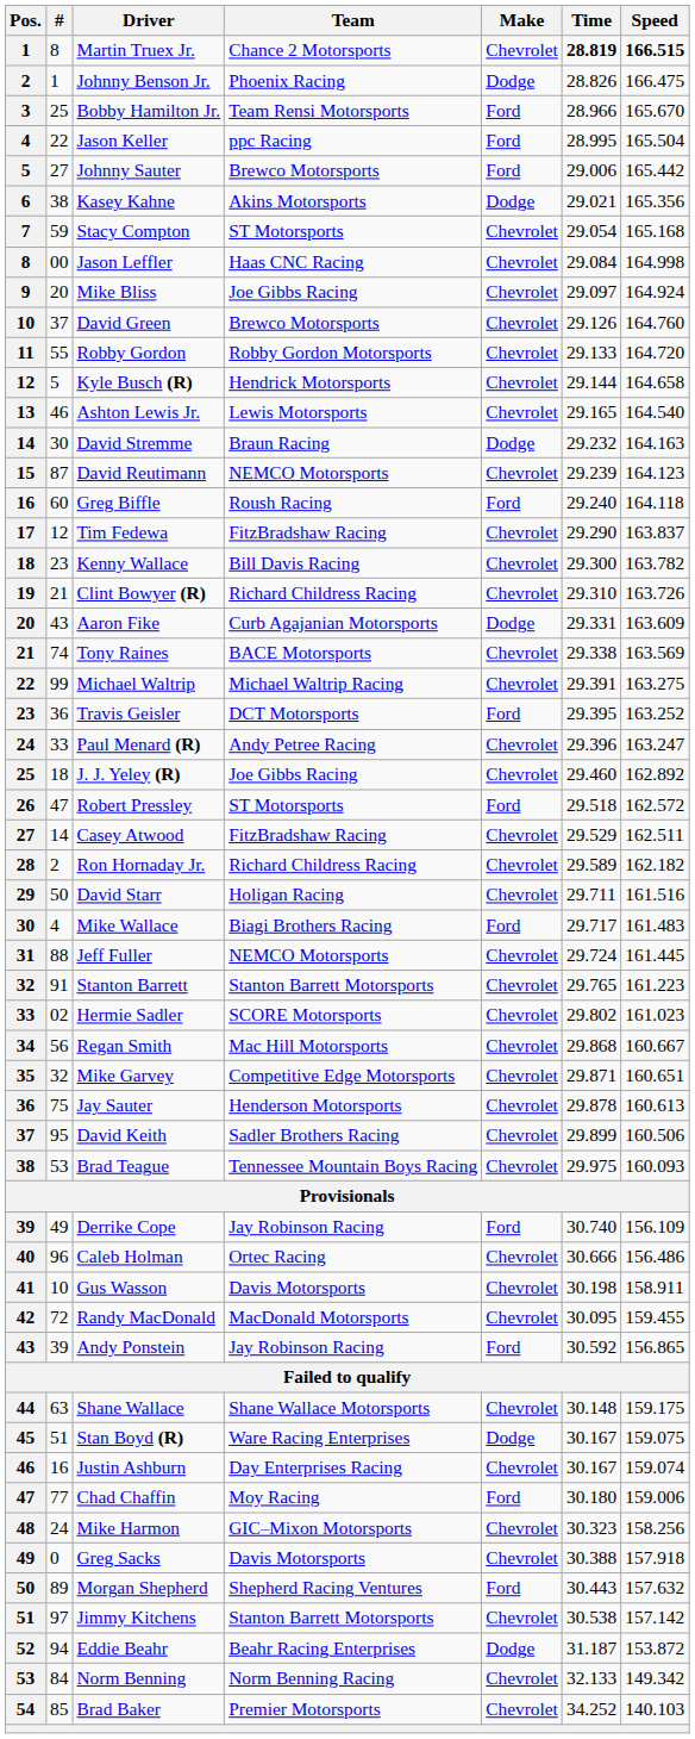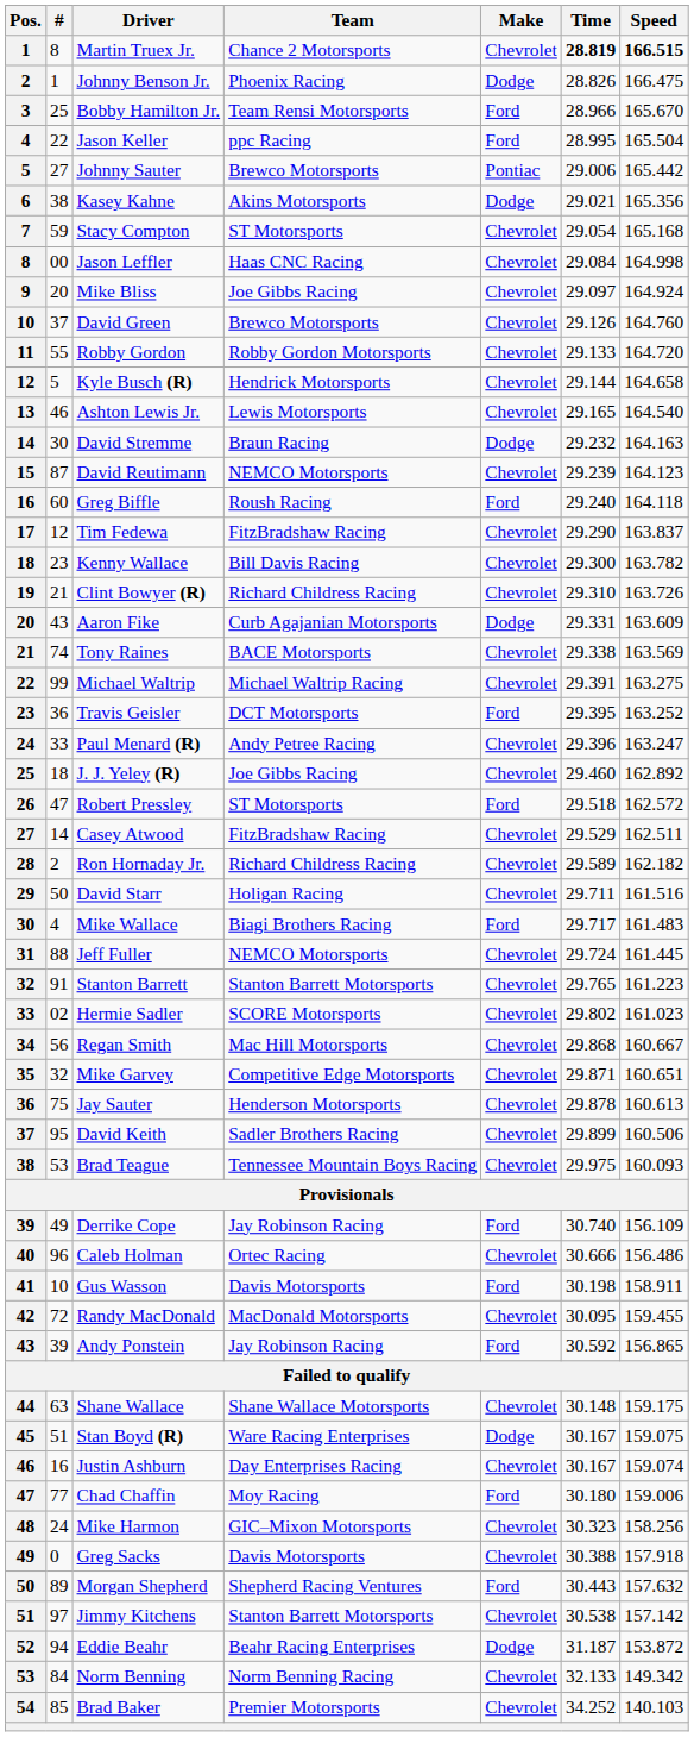 <table class="wikitable" style="font-size:95%">
 <tr>
 <th>Pos.</th>
 <th>#</th>
 <th>Driver</th>
 <th>Team</th>
 <th>Make</th>
 <th>Time</th>
 <th>Speed</th>
 </tr>
 <tr>
 <th>1</th>
 <td>8</td>
 <td><a href='#'>Martin Truex Jr.</a></td>
 <td><a href='#'>Chance 2 Motorsports</a></td>
 <td><a href='#'>Chevrolet</a></td>
 <td><strong>28.819</strong></td>
 <td><strong>166.515</strong></td>
 </tr>
 <tr>
 <th>2</th>
 <td>1</td>
 <td><a href='#'>Johnny Benson Jr.</a></td>
 <td><a href='#'>Phoenix Racing</a></td>
 <td><a href='#'>Dodge</a></td>
 <td>28.826</td>
 <td>166.475</td>
 </tr>
 <tr>
 <th>3</th>
 <td>25</td>
 <td><a href='#'>Bobby Hamilton Jr.</a></td>
 <td><a href='#'>Team Rensi Motorsports</a></td>
 <td><a href='#'>Ford</a></td>
 <td>28.966</td>
 <td>165.670</td>
 </tr>
 <tr>
 <th>4</th>
 <td>22</td>
 <td><a href='#'>Jason Keller</a></td>
 <td><a href='#'>ppc Racing</a></td>
 <td><a href='#'>Ford</a></td>
 <td>28.995</td>
 <td>165.504</td>
 </tr>
 <tr>
 <th>5</th>
 <td>27</td>
 <td><a href='#'>Johnny Sauter</a></td>
 <td><a href='#'>Brewco Motorsports</a></td>
-<td><a href='#'>Ford</a></td>
+<td><a href='#'>Pontiac</a></td>
 <td>29.006</td>
 <td>165.442</td>
 </tr>
 <tr>
 <th>6</th>
 <td>38</td>
 <td><a href='#'>Kasey Kahne</a></td>
 <td><a href='#'>Akins Motorsports</a></td>
 <td><a href='#'>Dodge</a></td>
 <td>29.021</td>
 <td>165.356</td>
 </tr>
 <tr>
 <th>7</th>
 <td>59</td>
 <td><a href='#'>Stacy Compton</a></td>
 <td><a href='#'>ST Motorsports</a></td>
 <td><a href='#'>Chevrolet</a></td>
 <td>29.054</td>
 <td>165.168</td>
 </tr>
 <tr>
 <th>8</th>
 <td>00</td>
 <td><a href='#'>Jason Leffler</a></td>
 <td><a href='#'>Haas CNC Racing</a></td>
 <td><a href='#'>Chevrolet</a></td>
 <td>29.084</td>
 <td>164.998</td>
 </tr>
 <tr>
 <th>9</th>
 <td>20</td>
 <td><a href='#'>Mike Bliss</a></td>
 <td><a href='#'>Joe Gibbs Racing</a></td>
 <td><a href='#'>Chevrolet</a></td>
 <td>29.097</td>
 <td>164.924</td>
 </tr>
 <tr>
 <th>10</th>
 <td>37</td>
 <td><a href='#'>David Green</a></td>
 <td><a href='#'>Brewco Motorsports</a></td>
 <td><a href='#'>Chevrolet</a></td>
 <td>29.126</td>
 <td>164.760</td>
 </tr>
 <tr>
 <th>11</th>
 <td>55</td>
 <td><a href='#'>Robby Gordon</a></td>
 <td><a href='#'>Robby Gordon Motorsports</a></td>
 <td><a href='#'>Chevrolet</a></td>
 <td>29.133</td>
 <td>164.720</td>
 </tr>
 <tr>
 <th>12</th>
 <td>5</td>
 <td><a href='#'>Kyle Busch</a> <strong>(R)</strong></td>
 <td><a href='#'>Hendrick Motorsports</a></td>
 <td><a href='#'>Chevrolet</a></td>
 <td>29.144</td>
 <td>164.658</td>
 </tr>
 <tr>
 <th>13</th>
 <td>46</td>
 <td><a href='#'>Ashton Lewis Jr.</a></td>
 <td><a href='#'>Lewis Motorsports</a></td>
 <td><a href='#'>Chevrolet</a></td>
 <td>29.165</td>
 <td>164.540</td>
 </tr>
 <tr>
 <th>14</th>
 <td>30</td>
 <td><a href='#'>David Stremme</a></td>
 <td><a href='#'>Braun Racing</a></td>
 <td><a href='#'>Dodge</a></td>
 <td>29.232</td>
 <td>164.163</td>
 </tr>
 <tr>
 <th>15</th>
 <td>87</td>
 <td><a href='#'>David Reutimann</a></td>
 <td><a href='#'>NEMCO Motorsports</a></td>
 <td><a href='#'>Chevrolet</a></td>
 <td>29.239</td>
 <td>164.123</td>
 </tr>
 <tr>
 <th>16</th>
 <td>60</td>
 <td><a href='#'>Greg Biffle</a></td>
 <td><a href='#'>Roush Racing</a></td>
 <td><a href='#'>Ford</a></td>
 <td>29.240</td>
 <td>164.118</td>
 </tr>
 <tr>
 <th>17</th>
 <td>12</td>
 <td><a href='#'>Tim Fedewa</a></td>
 <td><a href='#'>FitzBradshaw Racing</a></td>
 <td><a href='#'>Chevrolet</a></td>
 <td>29.290</td>
 <td>163.837</td>
 </tr>
 <tr>
 <th>18</th>
 <td>23</td>
 <td><a href='#'>Kenny Wallace</a></td>
 <td><a href='#'>Bill Davis Racing</a></td>
 <td><a href='#'>Chevrolet</a></td>
 <td>29.300</td>
 <td>163.782</td>
 </tr>
 <tr>
 <th>19</th>
 <td>21</td>
 <td><a href='#'>Clint Bowyer</a> <strong>(R)</strong></td>
 <td><a href='#'>Richard Childress Racing</a></td>
 <td><a href='#'>Chevrolet</a></td>
 <td>29.310</td>
 <td>163.726</td>
 </tr>
 <tr>
 <th>20</th>
 <td>43</td>
 <td><a href='#'>Aaron Fike</a></td>
 <td><a href='#'>Curb Agajanian Motorsports</a></td>
 <td><a href='#'>Dodge</a></td>
 <td>29.331</td>
 <td>163.609</td>
 </tr>
 <tr>
 <th>21</th>
 <td>74</td>
 <td><a href='#'>Tony Raines</a></td>
 <td><a href='#'>BACE Motorsports</a></td>
 <td><a href='#'>Chevrolet</a></td>
 <td>29.338</td>
 <td>163.569</td>
 </tr>
 <tr>
 <th>22</th>
 <td>99</td>
 <td><a href='#'>Michael Waltrip</a></td>
 <td><a href='#'>Michael Waltrip Racing</a></td>
 <td><a href='#'>Chevrolet</a></td>
 <td>29.391</td>
 <td>163.275</td>
 </tr>
 <tr>
 <th>23</th>
 <td>36</td>
 <td><a href='#'>Travis Geisler</a></td>
 <td><a href='#'>DCT Motorsports</a></td>
 <td><a href='#'>Ford</a></td>
 <td>29.395</td>
 <td>163.252</td>
 </tr>
 <tr>
 <th>24</th>
 <td>33</td>
 <td><a href='#'>Paul Menard</a> <strong>(R)</strong></td>
 <td><a href='#'>Andy Petree Racing</a></td>
 <td><a href='#'>Chevrolet</a></td>
 <td>29.396</td>
 <td>163.247</td>
 </tr>
 <tr>
 <th>25</th>
 <td>18</td>
 <td><a href='#'>J. J. Yeley</a> <strong>(R)</strong></td>
 <td><a href='#'>Joe Gibbs Racing</a></td>
 <td><a href='#'>Chevrolet</a></td>
 <td>29.460</td>
 <td>162.892</td>
 </tr>
 <tr>
 <th>26</th>
 <td>47</td>
 <td><a href='#'>Robert Pressley</a></td>
 <td><a href='#'>ST Motorsports</a></td>
 <td><a href='#'>Ford</a></td>
 <td>29.518</td>
 <td>162.572</td>
 </tr>
 <tr>
 <th>27</th>
 <td>14</td>
 <td><a href='#'>Casey Atwood</a></td>
 <td><a href='#'>FitzBradshaw Racing</a></td>
 <td><a href='#'>Chevrolet</a></td>
 <td>29.529</td>
 <td>162.511</td>
 </tr>
 <tr>
 <th>28</th>
 <td>2</td>
 <td><a href='#'>Ron Hornaday Jr.</a></td>
 <td><a href='#'>Richard Childress Racing</a></td>
 <td><a href='#'>Chevrolet</a></td>
 <td>29.589</td>
 <td>162.182</td>
 </tr>
 <tr>
 <th>29</th>
 <td>50</td>
 <td><a href='#'>David Starr</a></td>
 <td><a href='#'>Holigan Racing</a></td>
 <td><a href='#'>Chevrolet</a></td>
 <td>29.711</td>
 <td>161.516</td>
 </tr>
 <tr>
 <th>30</th>
 <td>4</td>
 <td><a href='#'>Mike Wallace</a></td>
 <td><a href='#'>Biagi Brothers Racing</a></td>
 <td><a href='#'>Ford</a></td>
 <td>29.717</td>
 <td>161.483</td>
 </tr>
 <tr>
 <th>31</th>
 <td>88</td>
 <td><a href='#'>Jeff Fuller</a></td>
 <td><a href='#'>NEMCO Motorsports</a></td>
 <td><a href='#'>Chevrolet</a></td>
 <td>29.724</td>
 <td>161.445</td>
 </tr>
 <tr>
 <th>32</th>
 <td>91</td>
 <td><a href='#'>Stanton Barrett</a></td>
 <td><a href='#'>Stanton Barrett Motorsports</a></td>
 <td><a href='#'>Chevrolet</a></td>
 <td>29.765</td>
 <td>161.223</td>
 </tr>
 <tr>
 <th>33</th>
 <td>02</td>
 <td><a href='#'>Hermie Sadler</a></td>
 <td><a href='#'>SCORE Motorsports</a></td>
 <td><a href='#'>Chevrolet</a></td>
 <td>29.802</td>
 <td>161.023</td>
 </tr>
 <tr>
 <th>34</th>
 <td>56</td>
 <td><a href='#'>Regan Smith</a></td>
 <td><a href='#'>Mac Hill Motorsports</a></td>
 <td><a href='#'>Chevrolet</a></td>
 <td>29.868</td>
 <td>160.667</td>
 </tr>
 <tr>
 <th>35</th>
 <td>32</td>
 <td><a href='#'>Mike Garvey</a></td>
 <td><a href='#'>Competitive Edge Motorsports</a></td>
 <td><a href='#'>Chevrolet</a></td>
 <td>29.871</td>
 <td>160.651</td>
 </tr>
 <tr>
 <th>36</th>
 <td>75</td>
 <td><a href='#'>Jay Sauter</a></td>
 <td><a href='#'>Henderson Motorsports</a></td>
 <td><a href='#'>Chevrolet</a></td>
 <td>29.878</td>
 <td>160.613</td>
 </tr>
 <tr>
 <th>37</th>
 <td>95</td>
 <td><a href='#'>David Keith</a></td>
 <td><a href='#'>Sadler Brothers Racing</a></td>
 <td><a href='#'>Chevrolet</a></td>
 <td>29.899</td>
 <td>160.506</td>
 </tr>
 <tr>
 <th>38</th>
 <td>53</td>
 <td><a href='#'>Brad Teague</a></td>
 <td><a href='#'>Tennessee Mountain Boys Racing</a></td>
 <td><a href='#'>Chevrolet</a></td>
 <td>29.975</td>
 <td>160.093</td>
 </tr>
 <tr>
 <th colspan="7">Provisionals</th>
 </tr>
 <tr>
 <th>39</th>
 <td>49</td>
 <td><a href='#'>Derrike Cope</a></td>
 <td><a href='#'>Jay Robinson Racing</a></td>
 <td><a href='#'>Ford</a></td>
 <td>30.740</td>
 <td>156.109</td>
 </tr>
 <tr>
 <th>40</th>
 <td>96</td>
 <td><a href='#'>Caleb Holman</a></td>
 <td><a href='#'>Ortec Racing</a></td>
 <td><a href='#'>Chevrolet</a></td>
 <td>30.666</td>
 <td>156.486</td>
 </tr>
 <tr>
 <th>41</th>
 <td>10</td>
 <td><a href='#'>Gus Wasson</a></td>
 <td><a href='#'>Davis Motorsports</a></td>
-<td><a href='#'>Chevrolet</a></td>
+<td><a href='#'>Ford</a></td>
 <td>30.198</td>
 <td>158.911</td>
 </tr>
 <tr>
 <th>42</th>
 <td>72</td>
 <td><a href='#'>Randy MacDonald</a></td>
 <td><a href='#'>MacDonald Motorsports</a></td>
 <td><a href='#'>Chevrolet</a></td>
 <td>30.095</td>
 <td>159.455</td>
 </tr>
 <tr>
 <th>43</th>
 <td>39</td>
 <td><a href='#'>Andy Ponstein</a></td>
 <td><a href='#'>Jay Robinson Racing</a></td>
 <td><a href='#'>Ford</a></td>
 <td>30.592</td>
 <td>156.865</td>
 </tr>
 <tr>
 <th colspan="7">Failed to qualify</th>
 </tr>
 <tr>
 <th>44</th>
 <td>63</td>
 <td><a href='#'>Shane Wallace</a></td>
 <td><a href='#'>Shane Wallace Motorsports</a></td>
 <td><a href='#'>Chevrolet</a></td>
 <td>30.148</td>
 <td>159.175</td>
 </tr>
 <tr>
 <th>45</th>
 <td>51</td>
 <td><a href='#'>Stan Boyd</a> <strong>(R)</strong></td>
 <td><a href='#'>Ware Racing Enterprises</a></td>
 <td><a href='#'>Dodge</a></td>
 <td>30.167</td>
 <td>159.075</td>
 </tr>
 <tr>
 <th>46</th>
 <td>16</td>
 <td><a href='#'>Justin Ashburn</a></td>
 <td><a href='#'>Day Enterprises Racing</a></td>
 <td><a href='#'>Chevrolet</a></td>
 <td>30.167</td>
 <td>159.074</td>
 </tr>
 <tr>
 <th>47</th>
 <td>77</td>
 <td><a href='#'>Chad Chaffin</a></td>
 <td><a href='#'>Moy Racing</a></td>
 <td><a href='#'>Ford</a></td>
 <td>30.180</td>
 <td>159.006</td>
 </tr>
 <tr>
 <th>48</th>
 <td>24</td>
 <td><a href='#'>Mike Harmon</a></td>
 <td><a href='#'>GIC–Mixon Motorsports</a></td>
 <td><a href='#'>Chevrolet</a></td>
 <td>30.323</td>
 <td>158.256</td>
 </tr>
 <tr>
 <th>49</th>
 <td>0</td>
 <td><a href='#'>Greg Sacks</a></td>
 <td><a href='#'>Davis Motorsports</a></td>
 <td><a href='#'>Chevrolet</a></td>
 <td>30.388</td>
 <td>157.918</td>
 </tr>
 <tr>
 <th>50</th>
 <td>89</td>
 <td><a href='#'>Morgan Shepherd</a></td>
 <td><a href='#'>Shepherd Racing Ventures</a></td>
 <td><a href='#'>Ford</a></td>
 <td>30.443</td>
 <td>157.632</td>
 </tr>
 <tr>
 <th>51</th>
 <td>97</td>
 <td><a href='#'>Jimmy Kitchens</a></td>
 <td><a href='#'>Stanton Barrett Motorsports</a></td>
 <td><a href='#'>Chevrolet</a></td>
 <td>30.538</td>
 <td>157.142</td>
 </tr>
 <tr>
 <th>52</th>
 <td>94</td>
 <td><a href='#'>Eddie Beahr</a></td>
 <td><a href='#'>Beahr Racing Enterprises</a></td>
 <td><a href='#'>Dodge</a></td>
 <td>31.187</td>
 <td>153.872</td>
 </tr>
 <tr>
 <th>53</th>
 <td>84</td>
 <td><a href='#'>Norm Benning</a></td>
 <td><a href='#'>Norm Benning Racing</a></td>
 <td><a href='#'>Chevrolet</a></td>
 <td>32.133</td>
 <td>149.342</td>
 </tr>
 <tr>
 <th>54</th>
 <td>85</td>
 <td><a href='#'>Brad Baker</a></td>
 <td><a href='#'>Premier Motorsports</a></td>
 <td><a href='#'>Chevrolet</a></td>
 <td>34.252</td>
 <td>140.103</td>
 </tr>
 <tr>
 <th colspan="7"></th>
 </tr>
 </table>
